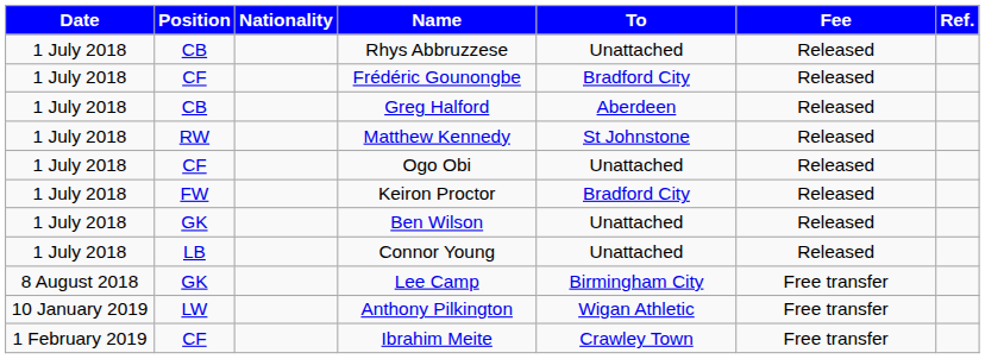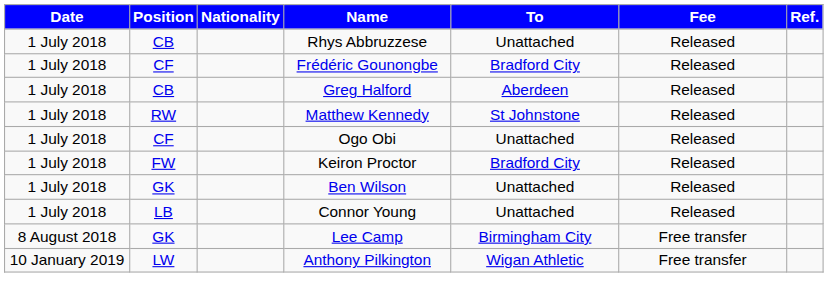 <table class="wikitable"  style="text-align:center; font-size:90%; ">
 <tr>
 <th style="background:#0000FF; color:white; width:110px;">Date</th>
 <th style="background:#0000FF; color:white; width:50px;">Position</th>
 <th style="background:#0000FF; color:white; width:50px;">Nationality</th>
 <th style="background:#0000FF; color:white; width:150px;">Name</th>
 <th style="background:#0000FF; color:white; width:150px;">To</th>
 <th style="background:#0000FF; color:white; width:150px;">Fee</th>
 <th style="background:#0000FF; color:white; width:25px;">Ref.</th>
 </tr>
 <tr>
 <td>1 July 2018</td>
 <td><a href='#'>CB</a></td>
 <td></td>
 <td>Rhys Abbruzzese</td>
 <td>Unattached</td>
 <td>Released</td>
 <td></td>
 </tr>
 <tr>
 <td>1 July 2018</td>
 <td><a href='#'>CF</a></td>
 <td></td>
 <td><a href='#'>Frédéric Gounongbe</a></td>
 <td><a href='#'>Bradford City</a></td>
 <td>Released</td>
 <td></td>
 </tr>
 <tr>
 <td>1 July 2018</td>
 <td><a href='#'>CB</a></td>
 <td></td>
 <td><a href='#'>Greg Halford</a></td>
 <td> <a href='#'>Aberdeen</a></td>
 <td>Released</td>
 <td></td>
 </tr>
 <tr>
 <td>1 July 2018</td>
 <td><a href='#'>RW</a></td>
 <td></td>
 <td><a href='#'>Matthew Kennedy</a></td>
 <td> <a href='#'>St Johnstone</a></td>
 <td>Released</td>
 <td></td>
 </tr>
 <tr>
 <td>1 July 2018</td>
 <td><a href='#'>CF</a></td>
 <td></td>
 <td>Ogo Obi</td>
 <td>Unattached</td>
 <td>Released</td>
 <td></td>
 </tr>
 <tr>
 <td>1 July 2018</td>
 <td><a href='#'>FW</a></td>
 <td></td>
 <td>Keiron Proctor</td>
 <td><a href='#'>Bradford City</a></td>
 <td>Released</td>
 <td></td>
 </tr>
 <tr>
 <td>1 July 2018</td>
 <td><a href='#'>GK</a></td>
 <td></td>
 <td><a href='#'>Ben Wilson</a></td>
 <td>Unattached</td>
 <td>Released</td>
 <td></td>
 </tr>
 <tr>
 <td>1 July 2018</td>
 <td><a href='#'>LB</a></td>
 <td></td>
 <td>Connor Young</td>
 <td>Unattached</td>
 <td>Released</td>
 <td></td>
 </tr>
 <tr>
 <td>8 August 2018</td>
 <td><a href='#'>GK</a></td>
 <td></td>
 <td><a href='#'>Lee Camp</a></td>
 <td><a href='#'>Birmingham City</a></td>
 <td>Free transfer</td>
 <td></td>
 </tr>
 <tr>
 <td>10 January 2019</td>
 <td><a href='#'>LW</a></td>
 <td></td>
 <td><a href='#'>Anthony Pilkington</a></td>
 <td><a href='#'>Wigan Athletic</a></td>
 <td>Free transfer</td>
 <td></td>
 </tr>
-<tr>
-<td>1 February 2019</td>
-<td><a href='#'>CF</a></td>
-<td></td>
-<td><a href='#'>Ibrahim Meite</a></td>
-<td><a href='#'>Crawley Town</a></td>
-<td>Free transfer</td>
-<td></td>
-</tr>
 </table>
